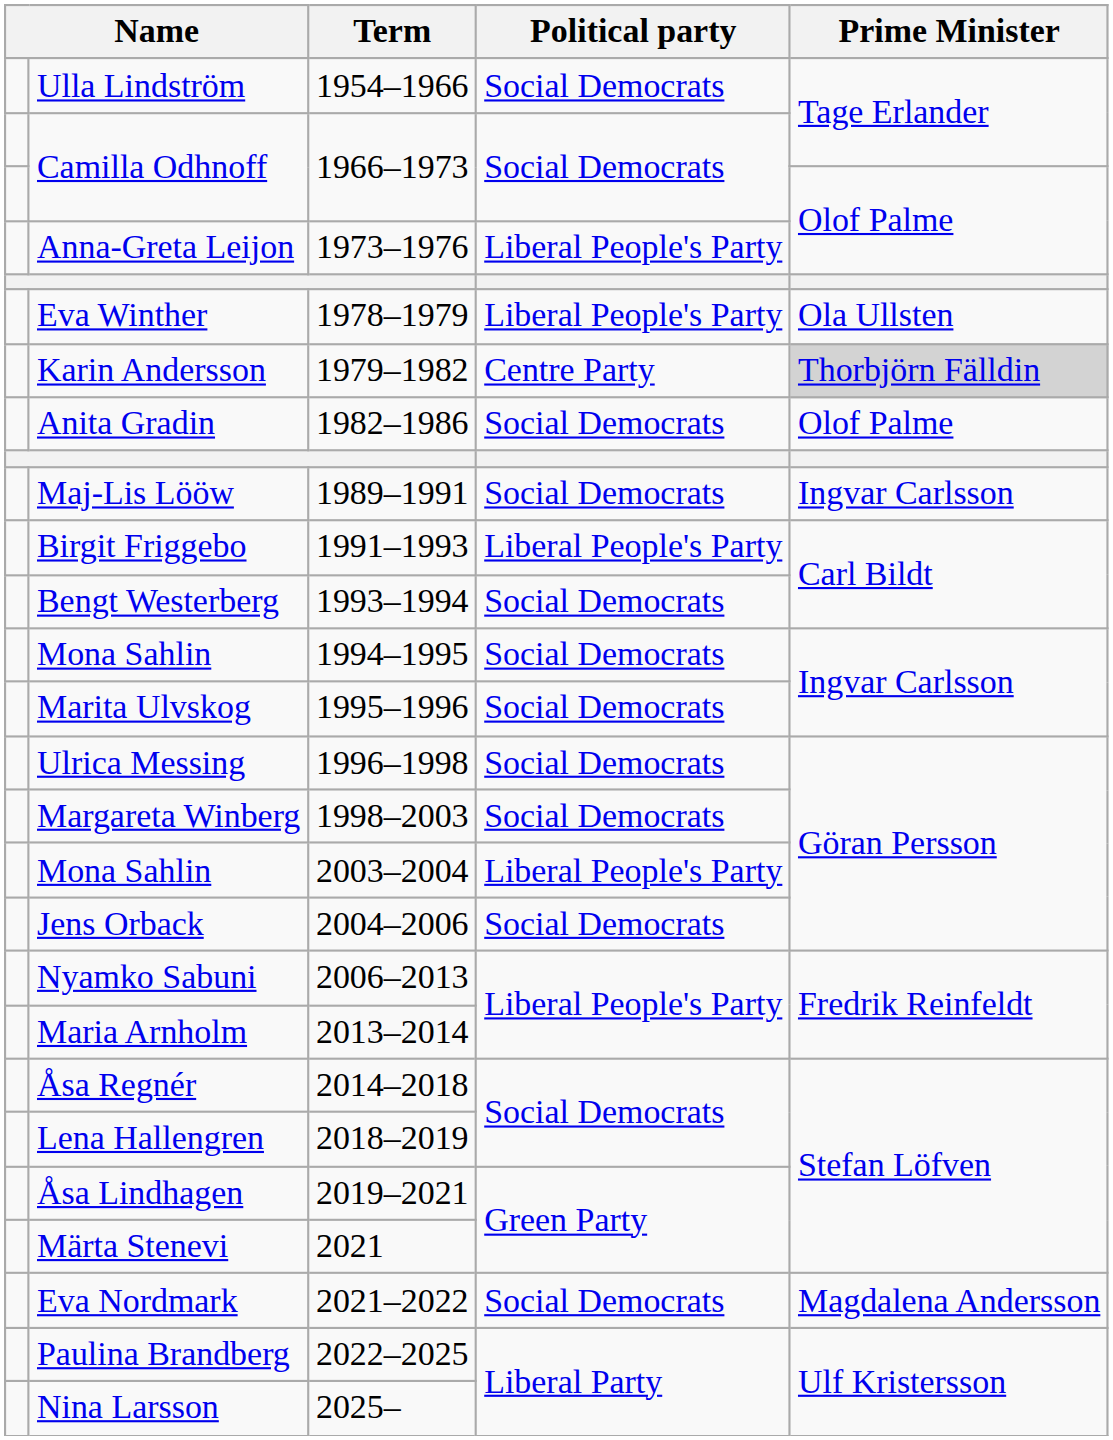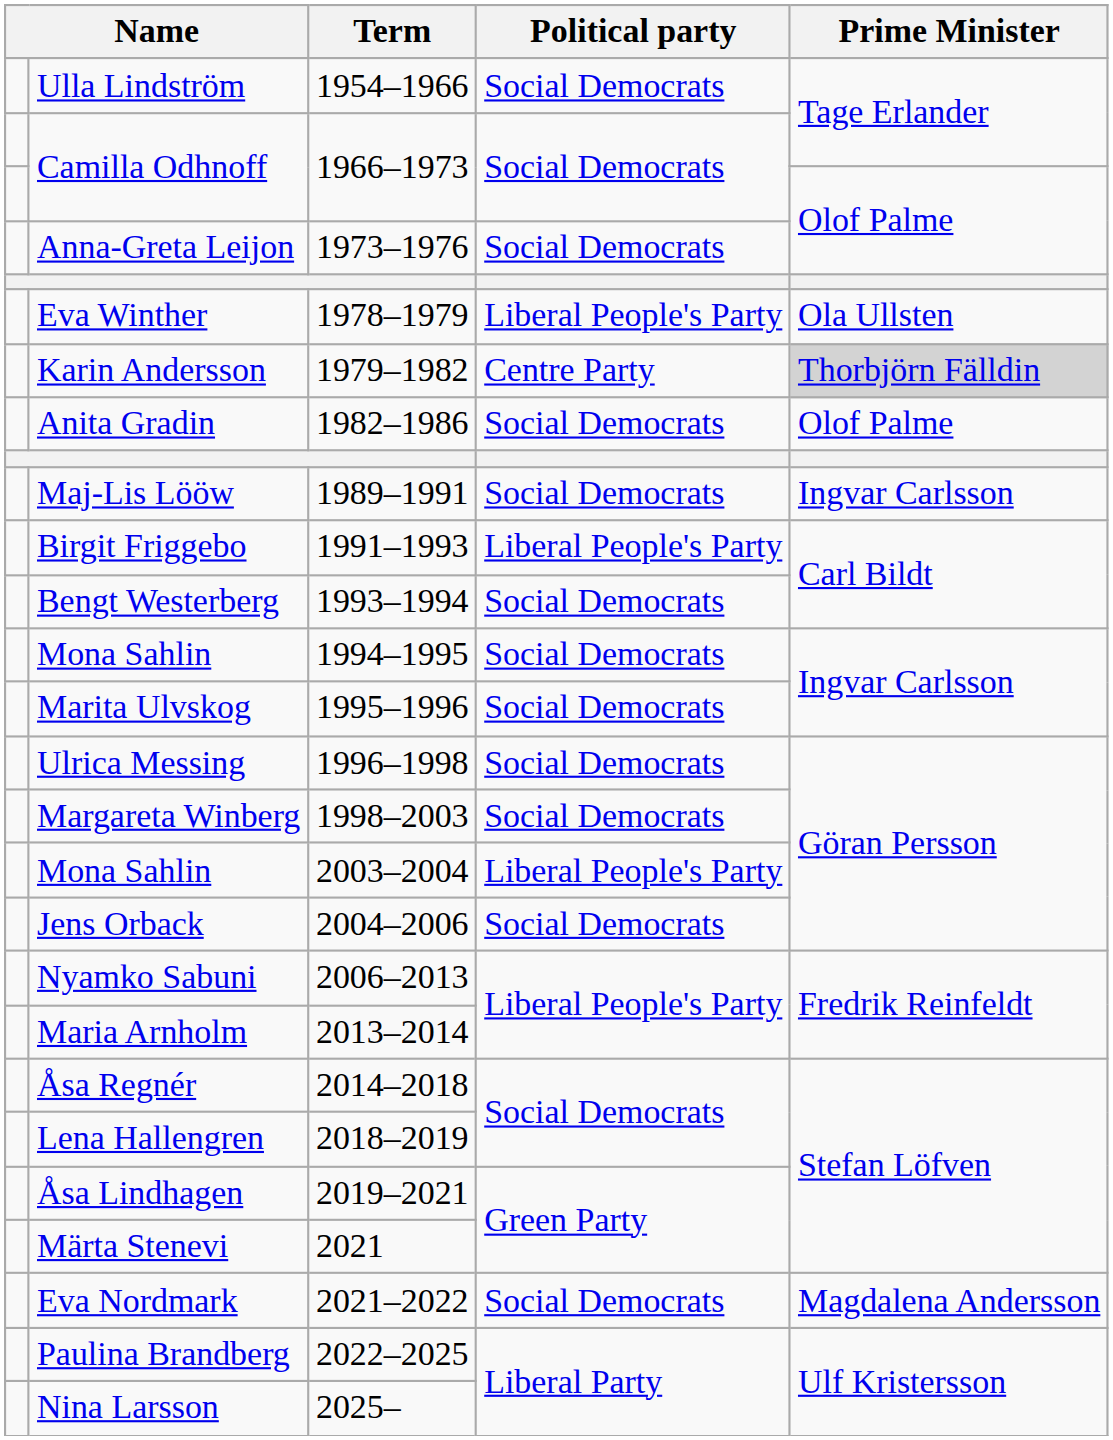 <table class="wikitable">
 <tr>
 <th colspan="2">Name</th>
 <th>Term</th>
 <th>Political party</th>
 <th>Prime Minister</th>
 </tr>
 <tr>
 <td bgcolor=> </td>
 <td><a href='#'>Ulla Lindström</a></td>
 <td>1954–1966</td>
 <td><a href='#'>Social Democrats</a></td>
 <td rowspan="2"><a href='#'>Tage Erlander</a></td>
 </tr>
 <tr>
 <td bgcolor=> </td>
 <td rowspan="2"><a href='#'>Camilla Odhnoff</a></td>
 <td rowspan="2">1966–1973</td>
 <td rowspan="2"><a href='#'>Social Democrats</a></td>
 </tr>
 <tr>
 <td bgcolor=> </td>
 <td rowspan="2"><a href='#'>Olof Palme</a></td>
 </tr>
 <tr>
 <td bgcolor=> </td>
 <td><a href='#'>Anna-Greta Leijon</a></td>
 <td>1973–1976</td>
-<td><a href='#'>Liberal People's Party</a></td>
+<td><a href='#'>Social Democrats</a></td>
 </tr>
 <tr>
 <th colspan="3"></th>
 <th></th>
 <th></th>
 </tr>
 <tr>
 <td bgcolor=> </td>
 <td><a href='#'>Eva Winther</a></td>
 <td>1978–1979</td>
 <td><a href='#'>Liberal People's Party</a></td>
 <td><a href='#'>Ola Ullsten</a></td>
 </tr>
 <tr>
 <td bgcolor=> </td>
 <td><a href='#'>Karin Andersson</a></td>
 <td>1979–1982</td>
 <td><a href='#'>Centre Party</a></td>
 <td style="background: lightgrey;"><a href='#'>Thorbjörn Fälldin</a></td>
 </tr>
 <tr>
 <td bgcolor=> </td>
 <td><a href='#'>Anita Gradin</a></td>
 <td>1982–1986</td>
 <td><a href='#'>Social Democrats</a></td>
 <td><a href='#'>Olof Palme</a></td>
 </tr>
 <tr>
 <th colspan="3"></th>
 <th></th>
 <th></th>
 </tr>
 <tr>
 <td bgcolor=> </td>
 <td><a href='#'>Maj-Lis Lööw</a></td>
 <td>1989–1991</td>
 <td><a href='#'>Social Democrats</a></td>
 <td><a href='#'>Ingvar Carlsson</a></td>
 </tr>
 <tr>
 <td bgcolor=> </td>
 <td><a href='#'>Birgit Friggebo</a></td>
 <td>1991–1993</td>
 <td><a href='#'>Liberal People's Party</a></td>
 <td rowspan="2"><a href='#'>Carl Bildt</a></td>
 </tr>
 <tr>
 <td bgcolor=> </td>
 <td><a href='#'>Bengt Westerberg</a></td>
 <td>1993–1994</td>
 <td><a href='#'>Social Democrats</a></td>
 </tr>
 <tr>
 <td bgcolor=> </td>
 <td><a href='#'>Mona Sahlin</a></td>
 <td>1994–1995</td>
 <td><a href='#'>Social Democrats</a></td>
 <td rowspan="2"><a href='#'>Ingvar Carlsson</a></td>
 </tr>
 <tr>
 <td bgcolor=> </td>
 <td><a href='#'>Marita Ulvskog</a></td>
 <td>1995–1996</td>
 <td><a href='#'>Social Democrats</a></td>
 </tr>
 <tr>
 <td bgcolor=> </td>
 <td><a href='#'>Ulrica Messing</a></td>
 <td>1996–1998</td>
 <td><a href='#'>Social Democrats</a></td>
 <td rowspan="4"><a href='#'>Göran Persson</a></td>
 </tr>
 <tr>
 <td bgcolor=> </td>
 <td><a href='#'>Margareta Winberg</a></td>
 <td>1998–2003</td>
 <td><a href='#'>Social Democrats</a></td>
 </tr>
 <tr>
 <td bgcolor=> </td>
 <td><a href='#'>Mona Sahlin</a></td>
 <td>2003–2004</td>
 <td><a href='#'>Liberal People's Party</a></td>
 </tr>
 <tr>
 <td bgcolor=> </td>
 <td><a href='#'>Jens Orback</a></td>
 <td>2004–2006</td>
 <td><a href='#'>Social Democrats</a></td>
 </tr>
 <tr>
 <td bgcolor=> </td>
 <td><a href='#'>Nyamko Sabuni</a></td>
 <td>2006–2013</td>
 <td rowspan="2"><a href='#'>Liberal People's Party</a></td>
 <td rowspan="2"><a href='#'>Fredrik Reinfeldt</a></td>
 </tr>
 <tr>
 <td bgcolor=> </td>
 <td><a href='#'>Maria Arnholm</a></td>
 <td>2013–2014</td>
 </tr>
 <tr>
 <td bgcolor=> </td>
 <td><a href='#'>Åsa Regnér</a></td>
 <td>2014–2018</td>
 <td rowspan="2"><a href='#'>Social Democrats</a></td>
 <td rowspan="4"><a href='#'>Stefan Löfven</a></td>
 </tr>
 <tr>
 <td bgcolor=> </td>
 <td><a href='#'>Lena Hallengren</a></td>
 <td>2018–2019</td>
 </tr>
 <tr>
 <td bgcolor=> </td>
 <td><a href='#'>Åsa Lindhagen</a></td>
 <td>2019–2021</td>
 <td rowspan="2"><a href='#'>Green Party</a></td>
 </tr>
 <tr>
 <td bgcolor=> </td>
 <td><a href='#'>Märta Stenevi</a></td>
 <td>2021</td>
 </tr>
 <tr>
 <td bgcolor=> </td>
 <td><a href='#'>Eva Nordmark</a></td>
 <td>2021–2022</td>
 <td><a href='#'>Social Democrats</a></td>
 <td><a href='#'>Magdalena Andersson</a></td>
 </tr>
 <tr>
 <td bgcolor=> </td>
 <td><a href='#'>Paulina Brandberg</a></td>
 <td>2022–2025</td>
 <td rowspan="2"><a href='#'>Liberal Party</a></td>
 <td rowspan="2"><a href='#'>Ulf Kristersson</a></td>
 </tr>
 <tr>
 <td bgcolor=> </td>
 <td><a href='#'>Nina Larsson</a></td>
 <td>2025–</td>
 </tr>
 </table>
